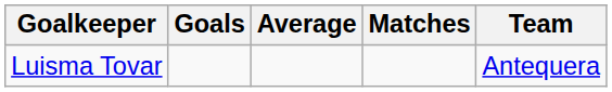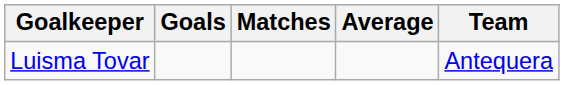 <table class="wikitable sortable" class="wikitable">
 <tr style="background:#ccc; text-align:center;">
 <th>Goalkeeper</th>
 <th>Goals</th>
+<th>Matches</th>
 <th>Average</th>
-<th>Matches</th>
 <th>Team</th>
 </tr>
 <tr>
 <td> <a href='#'>Luisma Tovar</a></td>
 <td></td>
 <td></td>
 <td></td>
 <td><a href='#'>Antequera</a></td>
 </tr>
 </table>
